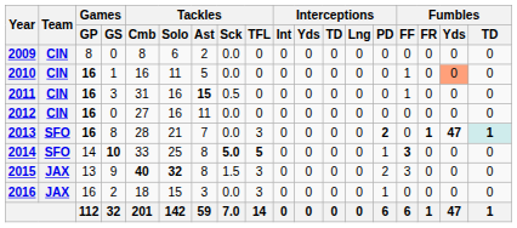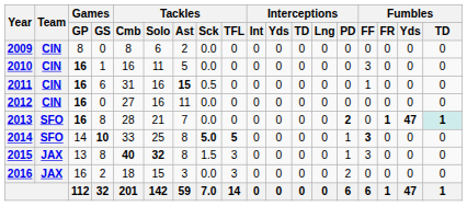 <table class="wikitable" style="text-align:center">
 <tr>
 <th rowspan="2">Year</th>
 <th rowspan="2">Team</th>
 <th colspan="2">Games</th>
 <th colspan="5">Tackles</th>
 <th colspan="5">Interceptions</th>
 <th colspan="4">Fumbles</th>
 </tr>
 <tr>
 <th>GP</th>
 <th>GS</th>
 <th>Cmb</th>
 <th>Solo</th>
 <th>Ast</th>
 <th>Sck</th>
 <th>TFL</th>
 <th>Int</th>
 <th>Yds</th>
 <th>TD</th>
 <th>Lng</th>
 <th>PD</th>
 <th>FF</th>
 <th>FR</th>
 <th>Yds</th>
 <th>TD</th>
 </tr>
 <tr>
 <th><a href='#'>2009</a></th>
 <th><a href='#'>CIN</a></th>
 <td>8</td>
 <td>0</td>
 <td>8</td>
 <td>6</td>
 <td>2</td>
 <td>0.0</td>
 <td>0</td>
 <td>0</td>
 <td>0</td>
 <td>0</td>
 <td>0</td>
 <td>0</td>
 <td>0</td>
 <td>0</td>
 <td>0</td>
 <td>0</td>
 </tr>
 <tr>
 <th><a href='#'>2010</a></th>
 <th><a href='#'>CIN</a></th>
 <td><strong>16</strong></td>
 <td>1</td>
 <td>16</td>
 <td>11</td>
 <td>5</td>
 <td>0.0</td>
 <td>0</td>
 <td>0</td>
 <td>0</td>
 <td>0</td>
 <td>0</td>
 <td>0</td>
-<td>1</td>
+<td>3</td>
 <td>0</td>
-<td style="background: lightsalmon;">0</td>
+<td>0</td>
 <td>0</td>
 </tr>
 <tr>
 <th><a href='#'>2011</a></th>
 <th><a href='#'>CIN</a></th>
 <td><strong>16</strong></td>
-<td>3</td>
+<td>6</td>
 <td>31</td>
 <td>16</td>
 <td><strong>15</strong></td>
 <td>0.5</td>
 <td>0</td>
 <td>0</td>
 <td>0</td>
 <td>0</td>
 <td>0</td>
 <td>0</td>
 <td>1</td>
 <td>0</td>
 <td>0</td>
 <td>0</td>
 </tr>
 <tr>
 <th><a href='#'>2012</a></th>
 <th><a href='#'>CIN</a></th>
 <td><strong>16</strong></td>
 <td>0</td>
 <td>27</td>
 <td>16</td>
 <td>11</td>
 <td>0.0</td>
 <td>0</td>
 <td>0</td>
 <td>0</td>
 <td>0</td>
 <td>0</td>
 <td>0</td>
 <td>0</td>
 <td>0</td>
 <td>0</td>
 <td>0</td>
 </tr>
 <tr>
 <th><a href='#'>2013</a></th>
 <th><a href='#'>SFO</a></th>
 <td><strong>16</strong></td>
 <td>8</td>
 <td>28</td>
 <td>21</td>
 <td>7</td>
 <td>0.0</td>
-<td>3</td>
+<td>0</td>
 <td>0</td>
 <td>0</td>
 <td>0</td>
 <td>0</td>
 <td><strong>2</strong></td>
 <td>0</td>
 <td><strong>1</strong></td>
 <td><strong>47</strong></td>
 <td style="background:#cfecec; width:3em;"><strong>1</strong></td>
 </tr>
 <tr>
 <th><a href='#'>2014</a></th>
 <th><a href='#'>SFO</a></th>
 <td>14</td>
 <td><strong>10</strong></td>
 <td>33</td>
 <td>25</td>
 <td>8</td>
 <td><strong>5.0</strong></td>
 <td><strong>5</strong></td>
 <td>0</td>
 <td>0</td>
 <td>0</td>
 <td>0</td>
 <td>1</td>
 <td><strong>3</strong></td>
 <td>0</td>
 <td>0</td>
 <td>0</td>
 </tr>
 <tr>
 <th><a href='#'>2015</a></th>
 <th><a href='#'>JAX</a></th>
 <td>13</td>
-<td>9</td>
+<td>8</td>
 <td><strong>40</strong></td>
 <td><strong>32</strong></td>
 <td>8</td>
 <td>1.5</td>
 <td>3</td>
 <td>0</td>
 <td>0</td>
 <td>0</td>
 <td>0</td>
-<td>2</td>
+<td>1</td>
 <td>3</td>
 <td>0</td>
 <td>0</td>
 <td>0</td>
 </tr>
 <tr>
 <th><a href='#'>2016</a></th>
 <th><a href='#'>JAX</a></th>
 <td>16</td>
 <td>2</td>
 <td>18</td>
 <td>15</td>
 <td>3</td>
 <td>0.0</td>
 <td>3</td>
 <td>0</td>
 <td>0</td>
 <td>0</td>
 <td>0</td>
-<td>1</td>
+<td>2</td>
 <td>0</td>
 <td>0</td>
 <td>0</td>
 <td>0</td>
 </tr>
 <tr>
 <th colspan="2"></th>
 <th>112</th>
 <th>32</th>
 <th>201</th>
 <th>142</th>
 <th>59</th>
 <th>7.0</th>
 <th>14</th>
 <th>0</th>
 <th>0</th>
 <th>0</th>
 <th>0</th>
 <th>6</th>
 <th>6</th>
 <th>1</th>
 <th>47</th>
 <th>1</th>
 </tr>
 </table>
